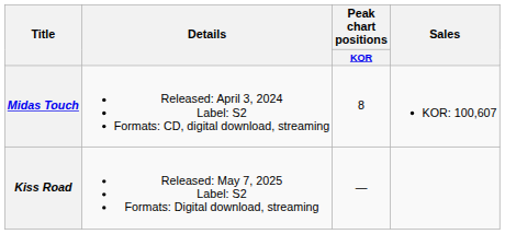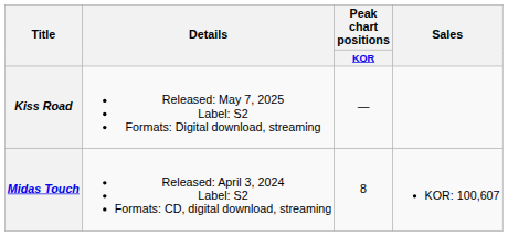 <table class="wikitable plainrowheaders" style="text-align:center">
 <tr>
 <th scope="col" rowspan="2">Title</th>
 <th scope="col" rowspan="2">Details</th>
 <th scope="col" colspan="1">Peak chart positions</th>
 <th scope="col" rowspan="2">Sales</th>
 </tr>
 <tr>
 <th scope="col" style="width:2.75em;font-size:85%"><a href='#'>KOR</a><br></th>
 </tr>
 <tr>
+<th scope="row"><em>Kiss Road</em></th>
+<td><br><ul><li>Released: May 7, 2025</li><li>Label: S2</li><li>Formats: Digital download, streaming</li></ul></td>
+<td>—</td>
+<td></td>
+</tr>
+<tr>
 <th scope="row"><em><a href='#'>Midas Touch</a></em></th>
 <td><br><ul><li>Released: April 3, 2024</li><li>Label: S2</li><li>Formats: CD, digital download, streaming</li></ul></td>
 <td>8</td>
 <td><br><ul><li>KOR: 100,607</li></ul></td>
 </tr>
-<tr>
-<th scope="row"><em>Kiss Road</em></th>
-<td><br><ul><li>Released: May 7, 2025</li><li>Label: S2</li><li>Formats: Digital download, streaming</li></ul></td>
-<td>—</td>
-<td></td>
-</tr>
 </table>
